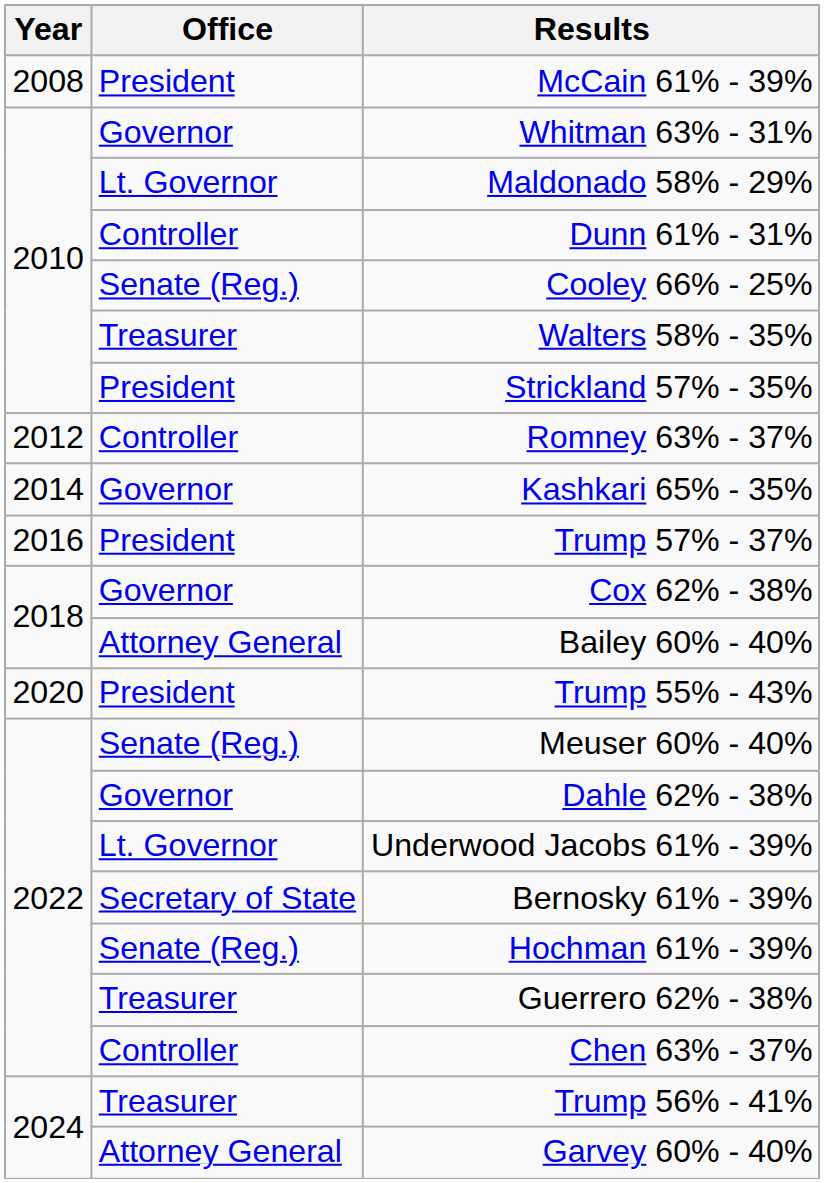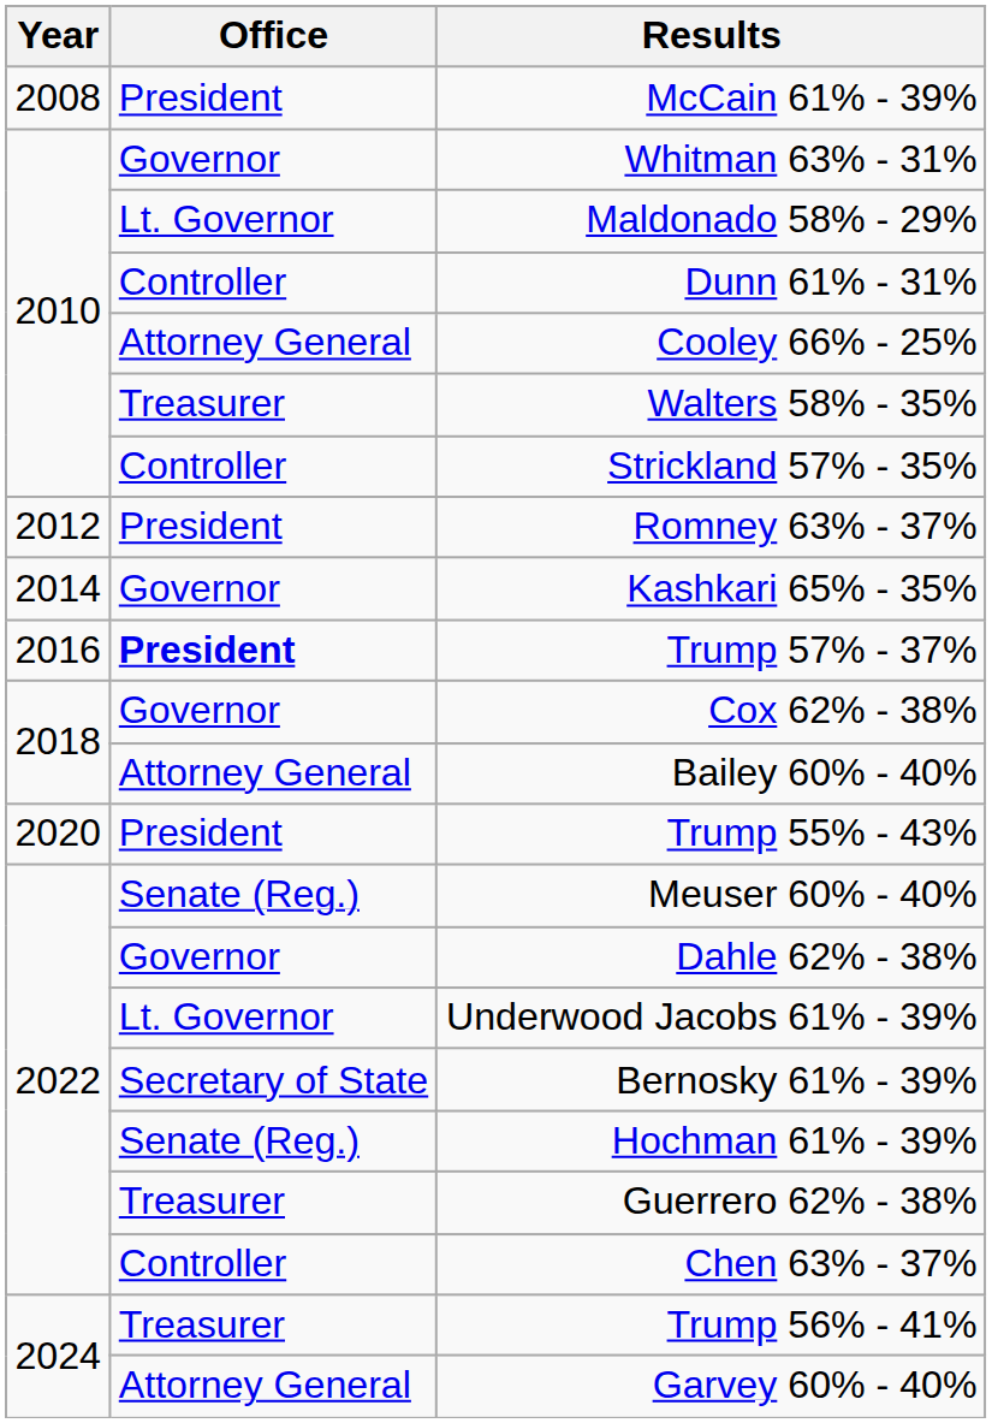 <table class=wikitable>
 <tr>
 <th>Year</th>
 <th>Office</th>
 <th>Results</th>
 </tr>
 <tr>
 <td>2008</td>
 <td><a href='#'>President</a></td>
 <td align="right" ><a href='#'>McCain</a> 61% - 39%</td>
 </tr>
 <tr>
 <td rowspan=6>2010</td>
 <td><a href='#'>Governor</a></td>
 <td align="right" ><a href='#'>Whitman</a> 63% - 31%</td>
 </tr>
 <tr>
 <td><a href='#'>Lt. Governor</a></td>
 <td align="right" ><a href='#'>Maldonado</a> 58% - 29%</td>
 </tr>
 <tr>
 <td><a href='#'>Controller</a></td>
 <td align="right" ><a href='#'>Dunn</a> 61% - 31%</td>
 </tr>
 <tr>
-<td><a href='#'>Senate (Reg.)</a></td>
+<td><a href='#'>Attorney General</a></td>
 <td align="right" ><a href='#'>Cooley</a> 66% - 25%</td>
 </tr>
 <tr>
 <td><a href='#'>Treasurer</a></td>
 <td align="right" ><a href='#'>Walters</a> 58% - 35%</td>
 </tr>
 <tr>
-<td><a href='#'>President</a></td>
+<td><a href='#'>Controller</a></td>
 <td align="right" ><a href='#'>Strickland</a> 57% - 35%</td>
 </tr>
 <tr>
 <td>2012</td>
-<td><a href='#'>Controller</a></td>
+<td><a href='#'>President</a></td>
 <td align="right" ><a href='#'>Romney</a> 63% - 37%</td>
 </tr>
 <tr>
 <td>2014</td>
 <td><a href='#'>Governor</a></td>
 <td align="right" ><a href='#'>Kashkari</a> 65% - 35%</td>
 </tr>
 <tr>
 <td>2016</td>
-<td><a href='#'>President</a></td>
+<td><strong><a href='#'>President</a></strong></td>
 <td align="right" ><a href='#'>Trump</a> 57% - 37%</td>
 </tr>
 <tr>
 <td rowspan=2>2018</td>
 <td><a href='#'>Governor</a></td>
 <td align="right" ><a href='#'>Cox</a> 62% - 38%</td>
 </tr>
 <tr>
 <td><a href='#'>Attorney General</a></td>
 <td align="right" >Bailey 60% - 40%</td>
 </tr>
 <tr>
 <td>2020</td>
 <td><a href='#'>President</a></td>
 <td align="right" ><a href='#'>Trump</a> 55% - 43%</td>
 </tr>
 <tr>
 <td rowspan=7>2022</td>
 <td><a href='#'>Senate (Reg.)</a></td>
 <td align="right" >Meuser 60% - 40%</td>
 </tr>
 <tr>
 <td><a href='#'>Governor</a></td>
 <td align="right" ><a href='#'>Dahle</a> 62% - 38%</td>
 </tr>
 <tr>
 <td><a href='#'>Lt. Governor</a></td>
 <td align="right" >Underwood Jacobs 61% - 39%</td>
 </tr>
 <tr>
 <td><a href='#'>Secretary of State</a></td>
 <td align="right" >Bernosky 61% - 39%</td>
 </tr>
 <tr>
 <td><a href='#'>Senate (Reg.)</a></td>
 <td align="right" ><a href='#'>Hochman</a> 61% - 39%</td>
 </tr>
 <tr>
 <td><a href='#'>Treasurer</a></td>
 <td align="right" >Guerrero 62% - 38%</td>
 </tr>
 <tr>
 <td><a href='#'>Controller</a></td>
 <td align="right" ><a href='#'>Chen</a> 63% - 37%</td>
 </tr>
 <tr>
 <td rowspan=2>2024</td>
 <td><a href='#'>Treasurer</a></td>
 <td align="right" ><a href='#'>Trump</a> 56% - 41%</td>
 </tr>
 <tr>
 <td><a href='#'>Attorney General</a></td>
 <td align="right" ><a href='#'>Garvey</a> 60% - 40%</td>
 </tr>
 </table>
